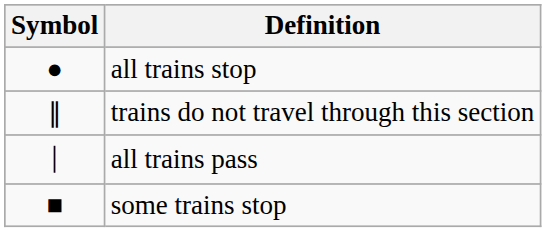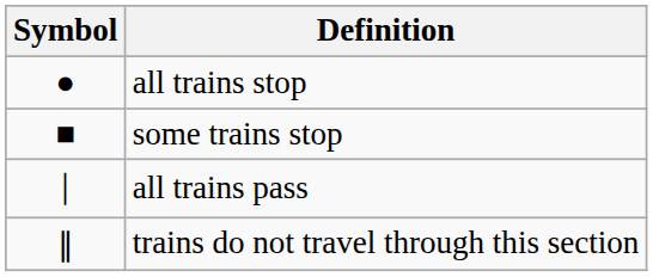 <table class="wikitable" rules="all">
 <tr>
 <th>Symbol</th>
 <th>Definition</th>
 </tr>
 <tr>
 <td style="text-align: center;">●</td>
 <td>all trains stop</td>
 </tr>
 <tr>
-<td style="text-align: center;">∥</td>
-<td>trains do not travel through this section</td>
+<td style="text-align: center;">■</td>
+<td>some trains stop</td>
 </tr>
 <tr>
 <td style="text-align: center;">｜</td>
 <td>all trains pass</td>
 </tr>
 <tr>
-<td style="text-align: center;">■</td>
-<td>some trains stop</td>
+<td style="text-align: center;">∥</td>
+<td>trains do not travel through this section</td>
 </tr>
 </table>
